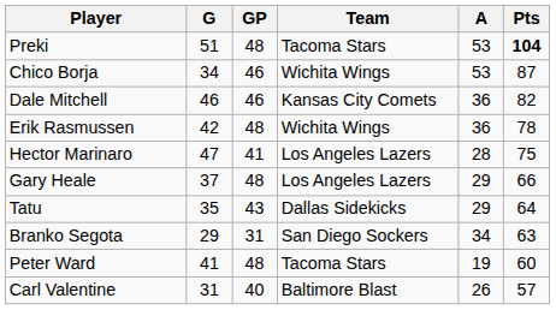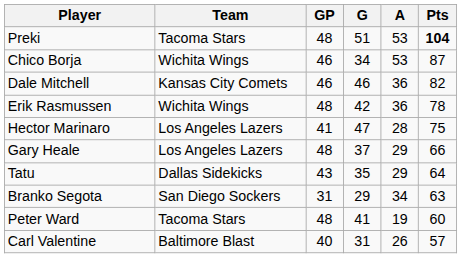 <table class="wikitable">
 <tr>
 <th width="30%">Player</th>
+<th width="30%">Team</th>
+<th width="7.5%">GP</th>
 <th width="7.5%">G</th>
-<th width="7.5%">GP</th>
-<th width="30%">Team</th>
 <th width="7.5%">A</th>
 <th width="7.5%">Pts</th>
 </tr>
 <tr align=center>
 <td align=left>Preki</td>
+<td align=left>Tacoma Stars</td>
+<td>48</td>
 <td>51</td>
-<td>48</td>
-<td align=left>Tacoma Stars</td>
 <td>53</td>
 <td><strong>104</strong></td>
 </tr>
 <tr align=center>
 <td align=left>Chico Borja</td>
+<td align=left>Wichita Wings</td>
+<td>46</td>
 <td>34</td>
-<td>46</td>
-<td align=left>Wichita Wings</td>
 <td>53</td>
 <td>87</td>
 </tr>
 <tr align=center>
 <td align=left>Dale Mitchell</td>
+<td align=left>Kansas City Comets</td>
 <td>46</td>
 <td>46</td>
-<td align=left>Kansas City Comets</td>
 <td>36</td>
 <td>82</td>
 </tr>
 <tr align=center>
 <td align=left>Erik Rasmussen</td>
+<td align=left>Wichita Wings</td>
+<td>48</td>
 <td>42</td>
-<td>48</td>
-<td align=left>Wichita Wings</td>
 <td>36</td>
 <td>78</td>
 </tr>
 <tr align=center>
 <td align=left>Hector Marinaro</td>
+<td align=left>Los Angeles Lazers</td>
+<td>41</td>
 <td>47</td>
-<td>41</td>
-<td align=left>Los Angeles Lazers</td>
 <td>28</td>
 <td>75</td>
 </tr>
 <tr align=center>
 <td align=left>Gary Heale</td>
+<td align=left>Los Angeles Lazers</td>
+<td>48</td>
 <td>37</td>
-<td>48</td>
-<td align=left>Los Angeles Lazers</td>
 <td>29</td>
 <td>66</td>
 </tr>
 <tr align=center>
 <td align=left>Tatu</td>
+<td align=left>Dallas Sidekicks</td>
+<td>43</td>
 <td>35</td>
-<td>43</td>
-<td align=left>Dallas Sidekicks</td>
 <td>29</td>
 <td>64</td>
 </tr>
 <tr align=center>
 <td align=left>Branko Segota</td>
+<td align=left>San Diego Sockers</td>
+<td>31</td>
 <td>29</td>
-<td>31</td>
-<td align=left>San Diego Sockers</td>
 <td>34</td>
 <td>63</td>
 </tr>
 <tr align=center>
 <td align=left>Peter Ward</td>
+<td align=left>Tacoma Stars</td>
+<td>48</td>
 <td>41</td>
-<td>48</td>
-<td align=left>Tacoma Stars</td>
 <td>19</td>
 <td>60</td>
 </tr>
 <tr align=center>
 <td align=left>Carl Valentine</td>
+<td align=left>Baltimore Blast</td>
+<td>40</td>
 <td>31</td>
-<td>40</td>
-<td align=left>Baltimore Blast</td>
 <td>26</td>
 <td>57</td>
 </tr>
 </table>
